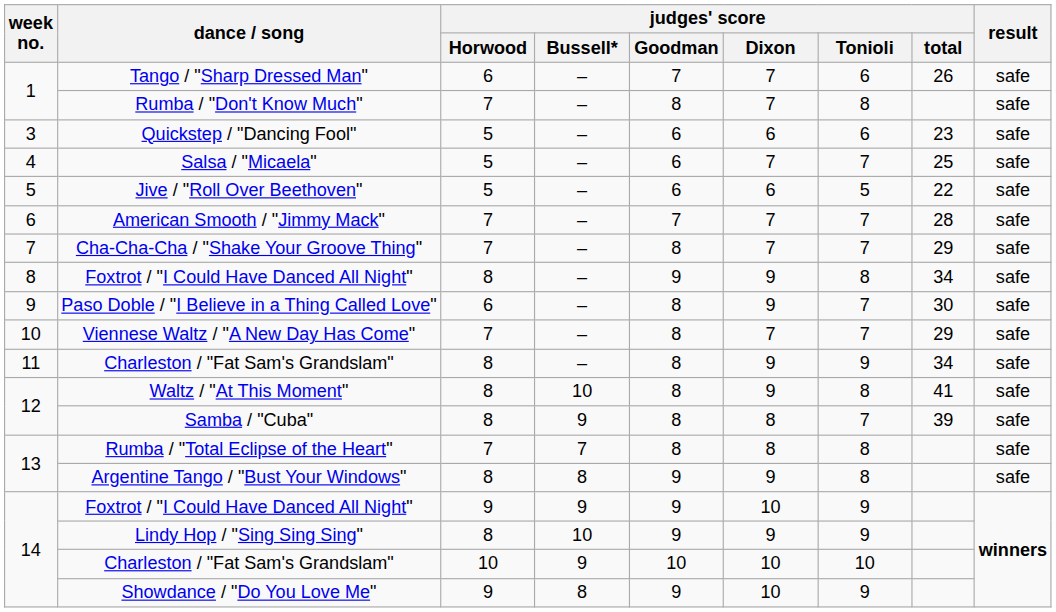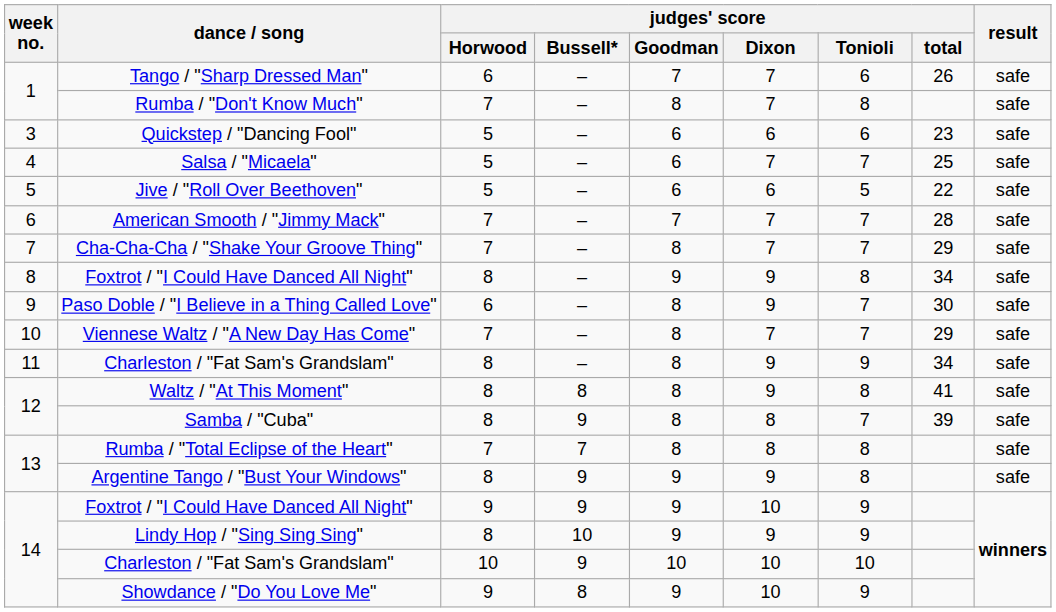 <table class=wikitable style="float:left; text-align:center">
 <tr>
 <th rowspan=2>week<br>no.</th>
 <th rowspan=2>dance / song</th>
 <th colspan=6>judges' score</th>
 <th rowspan=2>result</th>
 </tr>
 <tr>
 <th style=width:9%>Horwood</th>
 <th style=width:9%>Bussell*</th>
 <th style=width:9%>Goodman</th>
 <th style=width:9%>Dixon</th>
 <th style=width:9%>Tonioli</th>
 <th style=width:6%>total</th>
 </tr>
 <tr>
 <td rowspan=2>1</td>
 <td><a href='#'>Tango</a> / "<a href='#'>Sharp Dressed Man</a>"</td>
 <td>6</td>
 <td>–</td>
 <td>7</td>
 <td>7</td>
 <td>6</td>
 <td>26</td>
 <td>safe</td>
 </tr>
 <tr>
 <td><a href='#'>Rumba</a> / "<a href='#'>Don't Know Much</a>"</td>
 <td>7</td>
 <td>–</td>
 <td>8</td>
 <td>7</td>
 <td>8</td>
 <td><strong></strong></td>
 <td>safe</td>
 </tr>
 <tr>
 <td>3</td>
 <td><a href='#'>Quickstep</a> / "Dancing Fool"</td>
 <td>5</td>
 <td>–</td>
 <td>6</td>
 <td>6</td>
 <td>6</td>
 <td>23</td>
 <td>safe</td>
 </tr>
 <tr>
 <td>4</td>
 <td><a href='#'>Salsa</a> / "<a href='#'>Micaela</a>"</td>
 <td>5</td>
 <td>–</td>
 <td>6</td>
 <td>7</td>
 <td>7</td>
 <td>25</td>
 <td>safe</td>
 </tr>
 <tr>
 <td>5</td>
 <td><a href='#'>Jive</a> / "<a href='#'>Roll Over Beethoven</a>"</td>
 <td>5</td>
 <td>–</td>
 <td>6</td>
 <td>6</td>
 <td>5</td>
 <td>22</td>
 <td>safe</td>
 </tr>
 <tr>
 <td>6</td>
 <td><a href='#'>American Smooth</a> / "<a href='#'>Jimmy Mack</a>"</td>
 <td>7</td>
 <td>–</td>
 <td>7</td>
 <td>7</td>
 <td>7</td>
 <td>28</td>
 <td>safe</td>
 </tr>
 <tr>
 <td>7</td>
 <td><a href='#'>Cha-Cha-Cha</a> / "<a href='#'>Shake Your Groove Thing</a>"</td>
 <td>7</td>
 <td>–</td>
 <td>8</td>
 <td>7</td>
 <td>7</td>
 <td>29</td>
 <td>safe</td>
 </tr>
 <tr>
 <td>8</td>
 <td><a href='#'>Foxtrot</a> / "<a href='#'>I Could Have Danced All Night</a>"</td>
 <td>8</td>
 <td>–</td>
 <td>9</td>
 <td>9</td>
 <td>8</td>
 <td>34</td>
 <td>safe</td>
 </tr>
 <tr>
 <td>9</td>
 <td><a href='#'>Paso Doble</a> / "<a href='#'>I Believe in a Thing Called Love</a>"</td>
 <td>6</td>
 <td>–</td>
 <td>8</td>
 <td>9</td>
 <td>7</td>
 <td>30</td>
 <td>safe</td>
 </tr>
 <tr>
 <td>10</td>
 <td><a href='#'>Viennese Waltz</a> / "<a href='#'>A New Day Has Come</a>"</td>
 <td>7</td>
 <td>–</td>
 <td>8</td>
 <td>7</td>
 <td>7</td>
 <td>29</td>
 <td>safe</td>
 </tr>
 <tr>
 <td>11</td>
 <td><a href='#'>Charleston</a> / "Fat Sam's Grandslam"</td>
 <td>8</td>
 <td>–</td>
 <td>8</td>
 <td>9</td>
 <td>9</td>
 <td>34</td>
 <td>safe</td>
 </tr>
 <tr>
 <td rowspan=2>12</td>
 <td><a href='#'>Waltz</a> / "<a href='#'>At This Moment</a>"</td>
 <td>8</td>
-<td>10</td>
+<td>8</td>
 <td>8</td>
 <td>9</td>
 <td>8</td>
 <td>41</td>
 <td>safe</td>
 </tr>
 <tr>
 <td><a href='#'>Samba</a> / "Cuba"</td>
 <td>8</td>
 <td>9</td>
 <td>8</td>
 <td>8</td>
 <td>7</td>
 <td>39</td>
 <td>safe</td>
 </tr>
 <tr>
 <td rowspan=2>13</td>
 <td><a href='#'>Rumba</a> / "<a href='#'>Total Eclipse of the Heart</a>"</td>
 <td>7</td>
 <td>7</td>
 <td>8</td>
 <td>8</td>
 <td>8</td>
 <td><em></em></td>
 <td>safe</td>
 </tr>
 <tr>
 <td><a href='#'>Argentine Tango</a> / "<a href='#'>Bust Your Windows</a>"</td>
 <td>8</td>
-<td>8</td>
+<td>9</td>
 <td>9</td>
 <td>9</td>
 <td>8</td>
 <td><em></em></td>
 <td>safe</td>
 </tr>
 <tr>
 <td rowspan=4>14</td>
 <td><a href='#'>Foxtrot</a> / "<a href='#'>I Could Have Danced All Night</a>"</td>
 <td>9</td>
 <td>9</td>
 <td>9</td>
 <td>10</td>
 <td>9</td>
 <td><em></td>
 <td rowspan=4><strong>winners</strong></td>
 </tr>
 <tr>
 <td><a href='#'>Lindy Hop</a> / "<a href='#'>Sing Sing Sing</a>"</td>
 <td>8</td>
 <td>10</td>
 <td>9</td>
 <td>9</td>
 <td>9</td>
 <td><strong></strong></td>
 </tr>
 <tr>
 <td><a href='#'>Charleston</a> / "Fat Sam's Grandslam"</td>
 <td>10</td>
 <td>9</td>
 <td>10</td>
 <td>10</td>
 <td>10</td>
 <td><strong></strong></td>
 </tr>
 <tr>
 <td><a href='#'>Showdance</a> / "<a href='#'>Do You Love Me</a>"</td>
 <td>9</td>
 <td>8</td>
 <td>9</td>
 <td>10</td>
 <td>9</td>
 <td></em><em></td>
 </tr>
 </table>
